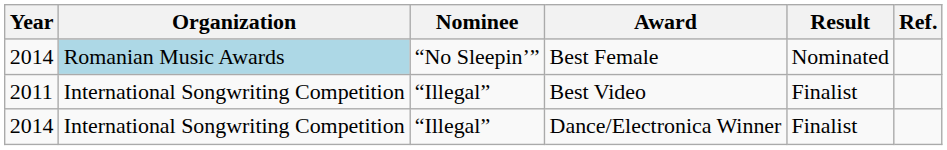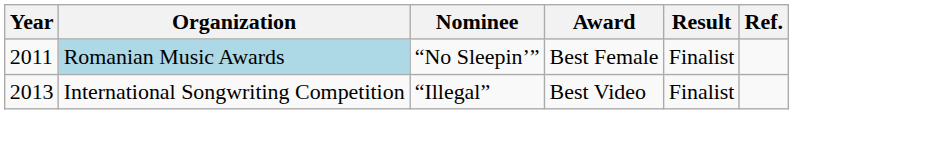 <table class="wikitable">
 <tr>
 <th>Year</th>
 <th>Organization</th>
 <th>Nominee</th>
 <th>Award</th>
 <th>Result</th>
 <th>Ref.</th>
 </tr>
 <tr>
-<td>2014</td>
+<td>2011</td>
 <td style="background: lightblue;">Romanian Music Awards</td>
 <td>“No Sleepin’”</td>
 <td>Best Female</td>
-<td>Nominated</td>
+<td>Finalist</td>
 <td></td>
 </tr>
 <tr>
-<td>2011</td>
+<td>2013</td>
 <td>International Songwriting Competition</td>
 <td>“Illegal”</td>
 <td>Best Video</td>
 <td>Finalist</td>
 <td></td>
 </tr>
-<tr>
-<td>2014</td>
-<td>International Songwriting Competition</td>
-<td>“Illegal”</td>
-<td>Dance/Electronica Winner</td>
-<td>Finalist</td>
-<td></td>
-</tr>
 </table>
